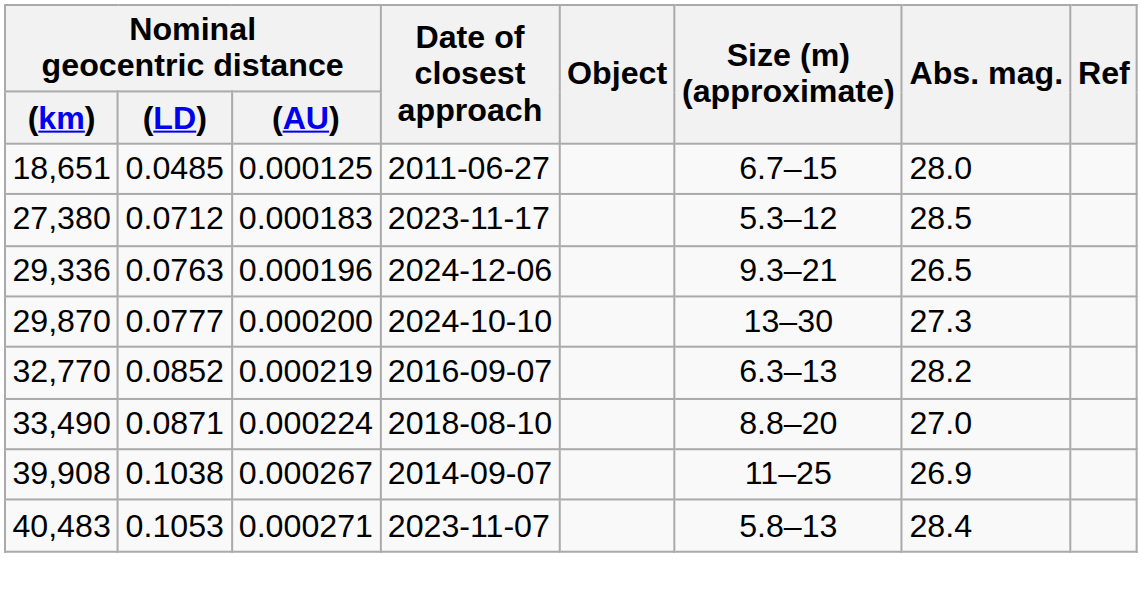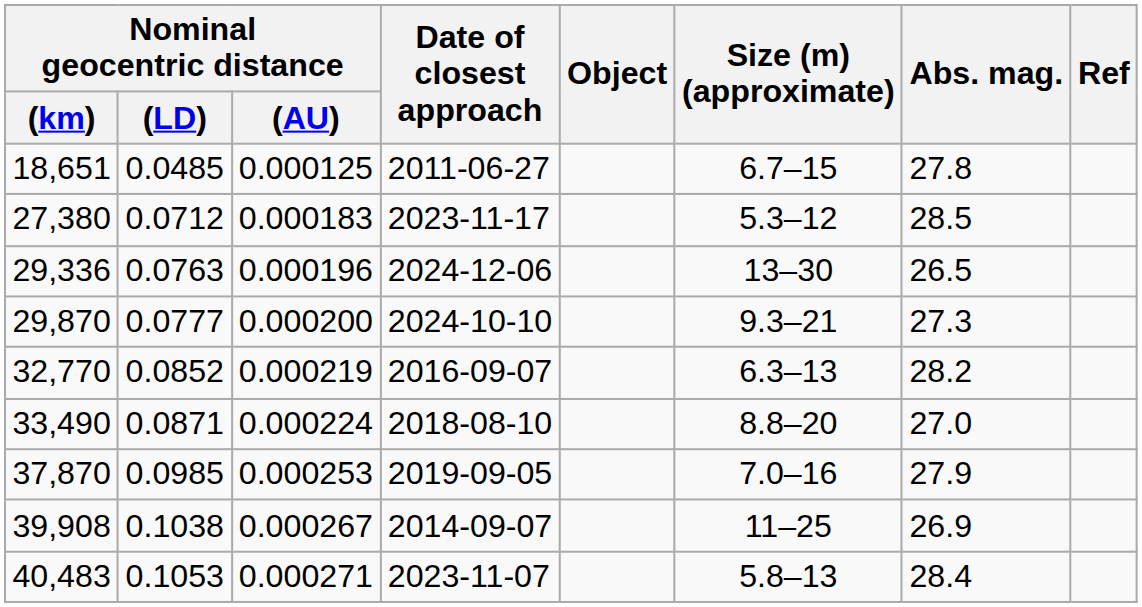 <table class="wikitable sortable">
 <tr>
 <th colspan=3>Nominal<br>geocentric distance</th>
 <th rowspan=2>Date of<br>closest<br>approach</th>
 <th rowspan=2>Object</th>
 <th rowspan=2>Size (m)<br>(approximate)</th>
 <th rowspan=2>Abs. mag.</th>
 <th rowspan=2>Ref</th>
 </tr>
 <tr>
 <th>(<a href='#'>km</a>)</th>
 <th>(<a href='#'>LD</a>)</th>
 <th>(<a href='#'>AU</a>)</th>
 </tr>
 <tr>
 <td align=right>18,651</td>
 <td align=right>0.0485</td>
 <td>0.000125</td>
 <td>2011-06-27</td>
 <td align=left></td>
 <td align=center>6.7–15</td>
-<td>28.0</td>
+<td>27.8</td>
 <td></td>
 </tr>
 <tr>
 <td align=right>27,380</td>
 <td align=right>0.0712</td>
 <td>0.000183</td>
 <td>2023-11-17</td>
 <td align=left></td>
 <td align=center>5.3–12</td>
 <td>28.5</td>
 <td></td>
 </tr>
 <tr>
 <td align=right>29,336</td>
 <td align=right>0.0763</td>
 <td>0.000196</td>
 <td>2024-12-06</td>
 <td align=left></td>
-<td align=center>9.3–21</td>
+<td align=center>13–30</td>
 <td>26.5</td>
 <td></td>
 </tr>
 <tr>
 <td align=right>29,870</td>
 <td align=right>0.0777</td>
 <td>0.000200</td>
 <td>2024-10-10</td>
 <td align=left></td>
-<td align=center>13–30</td>
+<td align=center>9.3–21</td>
 <td>27.3</td>
 <td></td>
 </tr>
 <tr>
 <td align=right>32,770</td>
 <td align=right>0.0852</td>
 <td>0.000219</td>
 <td>2016-09-07</td>
 <td align=left></td>
 <td align=center>6.3–13</td>
 <td>28.2</td>
 <td></td>
 </tr>
 <tr>
 <td align=right>33,490</td>
 <td align=right>0.0871</td>
 <td>0.000224</td>
 <td>2018-08-10</td>
 <td align=left></td>
 <td align=center>8.8–20</td>
 <td>27.0</td>
 <td></td>
 </tr>
 <tr>
+<td align=right>37,870</td>
+<td align=right>0.0985</td>
+<td>0.000253</td>
+<td>2019-09-05</td>
+<td align=left></td>
+<td align=center>7.0–16</td>
+<td>27.9</td>
+<td></td>
+</tr>
+<tr>
 <td align=right>39,908</td>
 <td align=right>0.1038</td>
 <td>0.000267</td>
 <td>2014-09-07</td>
 <td align=left></td>
 <td align=center>11–25</td>
 <td>26.9</td>
 <td></td>
 </tr>
 <tr>
 <td align=right>40,483</td>
 <td align=right>0.1053</td>
 <td>0.000271</td>
 <td>2023-11-07</td>
 <td align=left></td>
 <td align=center>5.8–13</td>
 <td>28.4</td>
 <td></td>
 </tr>
 </table>
